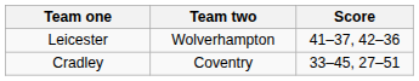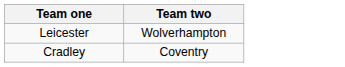 <table class="wikitable" style="text-align: center">
 <tr>
 <th width=150>Team one</th>
 <th width=150>Team two</th>
-<th width=120>Score</th>
 </tr>
 <tr>
 <td>Leicester</td>
 <td>Wolverhampton</td>
-<td>41–37, 42–36</td>
 </tr>
 <tr>
 <td>Cradley</td>
 <td>Coventry</td>
-<td>33–45, 27–51</td>
 </tr>
 </table>
